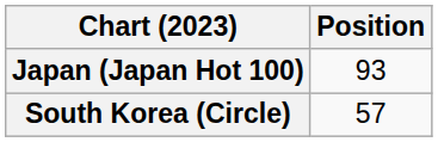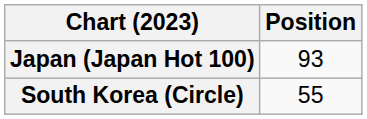 <table class="wikitable sortable plainrowheaders" style="text-align:center">
 <tr>
 <th scope="col">Chart (2023)</th>
 <th scope="col">Position</th>
 </tr>
 <tr>
 <th scope="row">Japan (Japan Hot 100)</th>
 <td>93</td>
 </tr>
 <tr>
 <th scope="row">South Korea (Circle)</th>
-<td>57</td>
+<td>55</td>
 </tr>
 </table>
